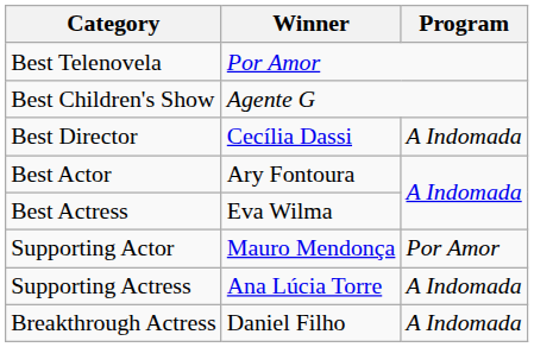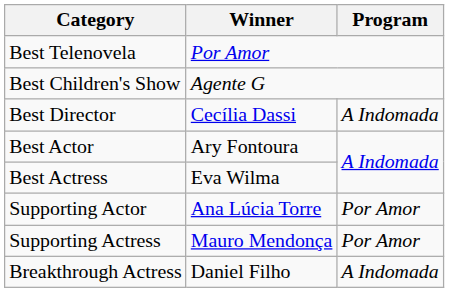 <table class="wikitable">
 <tr>
 <th>Category</th>
 <th>Winner</th>
 <th>Program</th>
 </tr>
 <tr>
 <td>Best Telenovela</td>
 <td colspan="2"><em><a href='#'>Por Amor</a></em></td>
 </tr>
 <tr>
 <td>Best Children's Show</td>
 <td colspan="2"><em>Agente G</em></td>
 </tr>
 <tr>
 <td>Best Director</td>
 <td><a href='#'>Cecília Dassi</a></td>
 <td><em>A Indomada</em></td>
 </tr>
 <tr>
 <td>Best Actor</td>
 <td>Ary Fontoura</td>
 <td rowspan="2"><em><a href='#'>A Indomada</a></em></td>
 </tr>
 <tr>
 <td>Best Actress</td>
 <td>Eva Wilma</td>
 </tr>
 <tr>
 <td>Supporting Actor</td>
-<td><a href='#'>Mauro Mendonça</a></td>
+<td><a href='#'>Ana Lúcia Torre</a></td>
 <td><em>Por Amor</em></td>
 </tr>
 <tr>
 <td>Supporting Actress</td>
-<td><a href='#'>Ana Lúcia Torre</a></td>
-<td><em>A Indomada</em></td>
+<td><a href='#'>Mauro Mendonça</a></td>
+<td><em>Por Amor</em></td>
 </tr>
 <tr>
 <td>Breakthrough Actress</td>
 <td>Daniel Filho</td>
 <td><em>A Indomada</em></td>
 </tr>
 </table>
